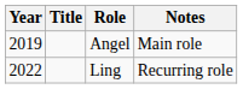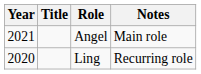 <table class="wikitable">
 <tr>
 <th>Year</th>
 <th>Title</th>
 <th>Role</th>
 <th>Notes</th>
 </tr>
 <tr>
-<td>2019</td>
+<td>2021</td>
 <td><em></em></td>
 <td>Angel</td>
 <td>Main role</td>
 </tr>
 <tr>
-<td>2022</td>
+<td>2020</td>
 <td><em></em></td>
 <td>Ling</td>
 <td>Recurring role</td>
 </tr>
 </table>
